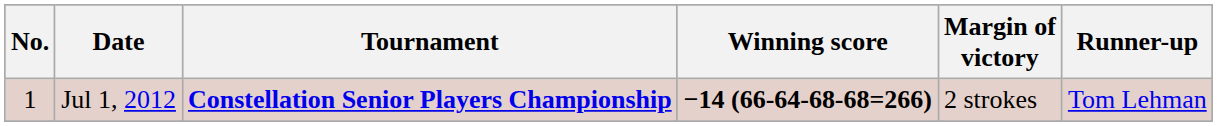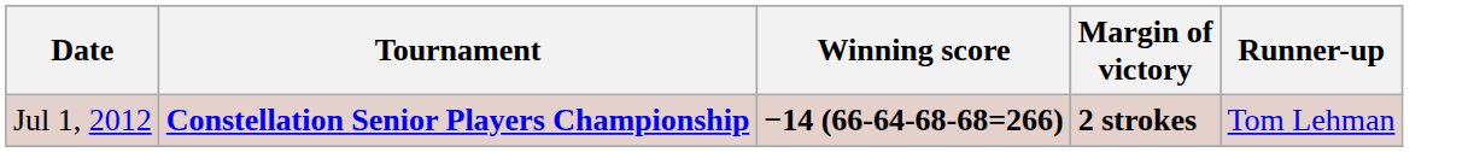 <table class="wikitable" style="font-size:95%;">
 <tr style="background:#eeeeee;">
-<th>No.</th>
 <th>Date</th>
 <th>Tournament</th>
 <th>Winning score</th>
 <th>Margin of<br>victory</th>
 <th>Runner-up</th>
 </tr>
 <tr style="background:#e5d1cb;">
-<td align=center>1</td>
 <td>Jul 1, <a href='#'>2012</a></td>
 <td><strong><a href='#'>Constellation Senior Players Championship</a></strong></td>
 <td><strong>−14 (66-64-68-68=266)</strong></td>
-<td>2 strokes</td>
+<td><strong>2 strokes</strong></td>
 <td> <a href='#'>Tom Lehman</a></td>
 </tr>
 </table>
